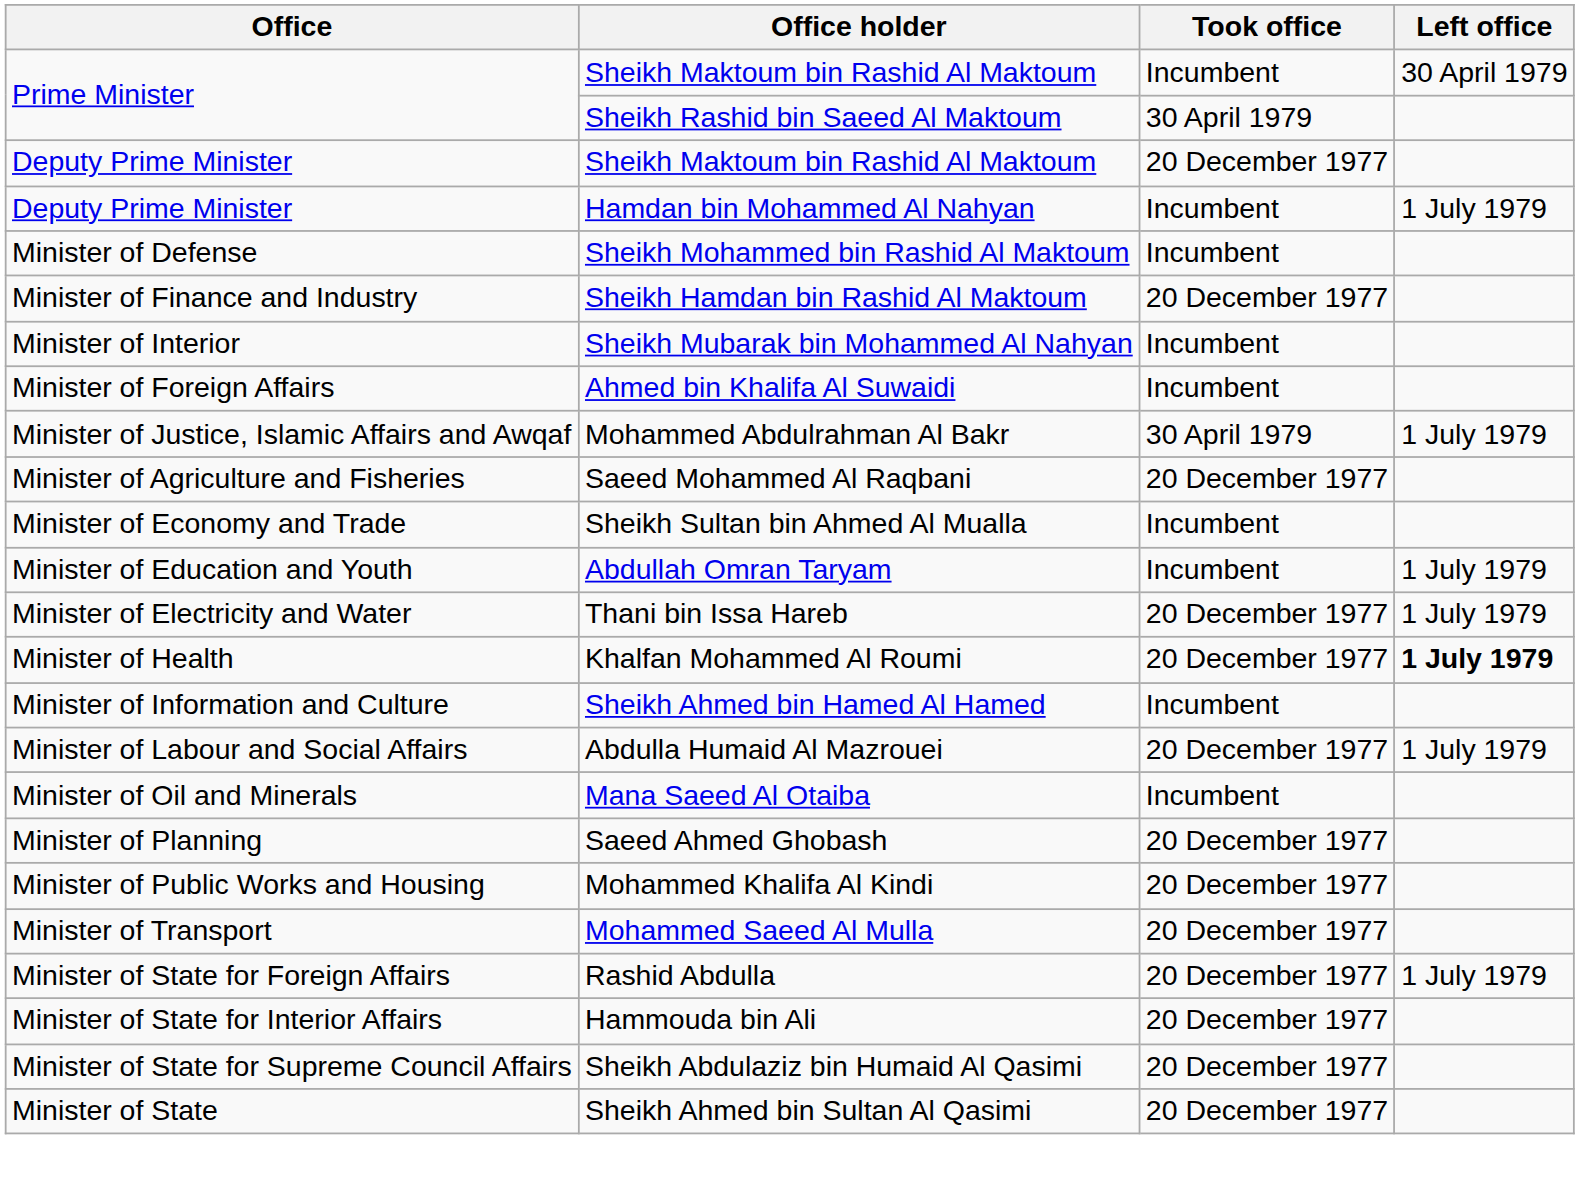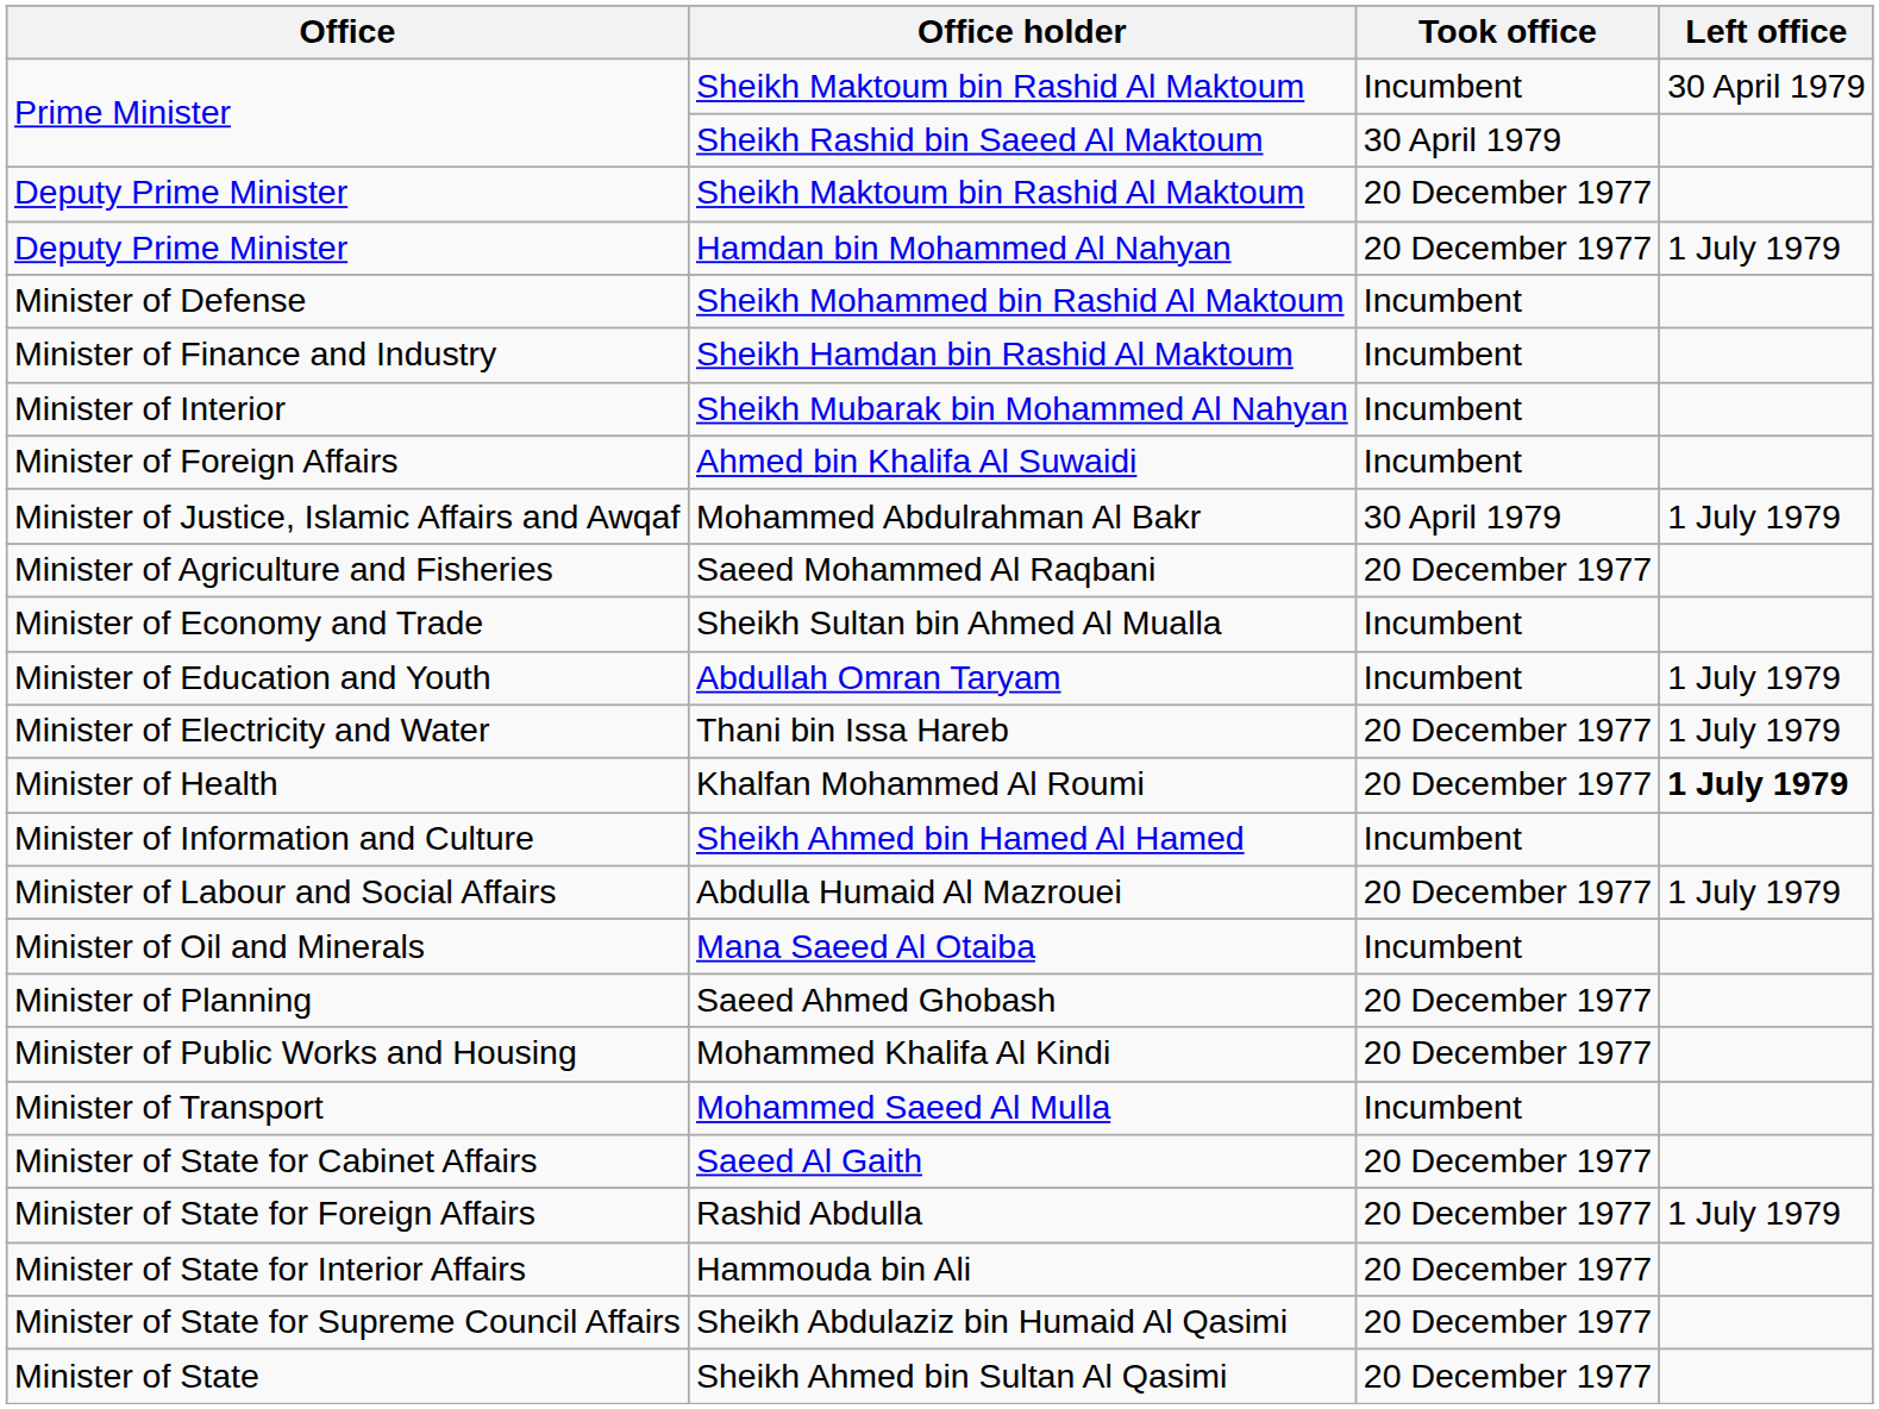 <table class="wikitable" style="margin-left: auto; margin-right: auto; border: none;">
 <tr>
 <th>Office</th>
 <th>Office holder</th>
 <th>Took office</th>
 <th>Left office</th>
 </tr>
 <tr>
 <td rowspan="2"><a href='#'>Prime Minister</a></td>
 <td><a href='#'>Sheikh Maktoum bin Rashid Al Maktoum</a></td>
 <td>Incumbent</td>
 <td>30 April 1979</td>
 </tr>
 <tr>
 <td><a href='#'>Sheikh Rashid bin Saeed Al Maktoum</a></td>
 <td>30 April 1979</td>
 <td></td>
 </tr>
 <tr>
 <td><a href='#'>Deputy Prime Minister</a></td>
 <td><a href='#'>Sheikh Maktoum bin Rashid Al Maktoum</a></td>
 <td>20 December 1977</td>
 <td></td>
 </tr>
 <tr>
 <td><a href='#'>Deputy Prime Minister</a></td>
 <td><a href='#'>Hamdan bin Mohammed Al Nahyan</a></td>
-<td>Incumbent</td>
+<td>20 December 1977</td>
 <td>1 July 1979</td>
 </tr>
 <tr>
 <td>Minister of Defense</td>
 <td><a href='#'>Sheikh Mohammed bin Rashid Al Maktoum</a></td>
 <td>Incumbent</td>
 <td></td>
 </tr>
 <tr>
 <td>Minister of Finance and Industry</td>
 <td><a href='#'>Sheikh Hamdan bin Rashid Al Maktoum</a></td>
-<td>20 December 1977</td>
+<td>Incumbent</td>
 <td></td>
 </tr>
 <tr>
 <td>Minister of Interior</td>
 <td><a href='#'>Sheikh Mubarak bin Mohammed Al Nahyan</a></td>
 <td>Incumbent</td>
 <td></td>
 </tr>
 <tr>
 <td>Minister of Foreign Affairs</td>
 <td><a href='#'>Ahmed bin Khalifa Al Suwaidi</a></td>
 <td>Incumbent</td>
 <td></td>
 </tr>
 <tr>
 <td>Minister of Justice, Islamic Affairs and Awqaf</td>
 <td>Mohammed Abdulrahman Al Bakr</td>
 <td>30 April 1979</td>
 <td>1 July 1979</td>
 </tr>
 <tr>
 <td>Minister of Agriculture and Fisheries</td>
 <td>Saeed Mohammed Al Raqbani</td>
 <td>20 December 1977</td>
 <td></td>
 </tr>
 <tr>
 <td>Minister of Economy and Trade</td>
 <td>Sheikh Sultan bin Ahmed Al Mualla</td>
 <td>Incumbent</td>
 <td></td>
 </tr>
 <tr>
 <td>Minister of Education and Youth</td>
 <td><a href='#'>Abdullah Omran Taryam</a></td>
 <td>Incumbent</td>
 <td>1 July 1979</td>
 </tr>
 <tr>
 <td>Minister of Electricity and Water</td>
 <td>Thani bin Issa Hareb</td>
 <td>20 December 1977</td>
 <td>1 July 1979</td>
 </tr>
 <tr>
 <td>Minister of Health</td>
 <td>Khalfan Mohammed Al Roumi</td>
 <td>20 December 1977</td>
 <td><strong>1 July 1979</strong></td>
 </tr>
 <tr>
 <td>Minister of Information and Culture</td>
 <td><a href='#'>Sheikh Ahmed bin Hamed Al Hamed</a></td>
 <td>Incumbent</td>
 <td></td>
 </tr>
 <tr>
 <td>Minister of Labour and Social Affairs</td>
 <td>Abdulla Humaid Al Mazrouei</td>
 <td>20 December 1977</td>
 <td>1 July 1979</td>
 </tr>
 <tr>
 <td>Minister of Oil and Minerals</td>
 <td><a href='#'>Mana Saeed Al Otaiba</a></td>
 <td>Incumbent</td>
 <td></td>
 </tr>
 <tr>
 <td>Minister of Planning</td>
 <td>Saeed Ahmed Ghobash</td>
 <td>20 December 1977</td>
 <td></td>
 </tr>
 <tr>
 <td>Minister of Public Works and Housing</td>
 <td>Mohammed Khalifa Al Kindi</td>
 <td>20 December 1977</td>
 <td></td>
 </tr>
 <tr>
 <td>Minister of Transport</td>
 <td><a href='#'>Mohammed Saeed Al Mulla</a></td>
+<td>Incumbent</td>
+<td></td>
+</tr>
+<tr>
+<td>Minister of State for Cabinet Affairs</td>
+<td><a href='#'>Saeed Al Gaith</a></td>
 <td>20 December 1977</td>
 <td></td>
 </tr>
 <tr>
 <td>Minister of State for Foreign Affairs</td>
 <td>Rashid Abdulla</td>
 <td>20 December 1977</td>
 <td>1 July 1979</td>
 </tr>
 <tr>
 <td>Minister of State for Interior Affairs</td>
 <td>Hammouda bin Ali</td>
 <td>20 December 1977</td>
 <td></td>
 </tr>
 <tr>
 <td>Minister of State for Supreme Council Affairs</td>
 <td>Sheikh Abdulaziz bin Humaid Al Qasimi</td>
 <td>20 December 1977</td>
 <td></td>
 </tr>
 <tr>
 <td>Minister of State</td>
 <td>Sheikh Ahmed bin Sultan Al Qasimi</td>
 <td>20 December 1977</td>
 <td></td>
 </tr>
 </table>
